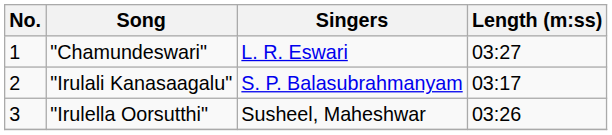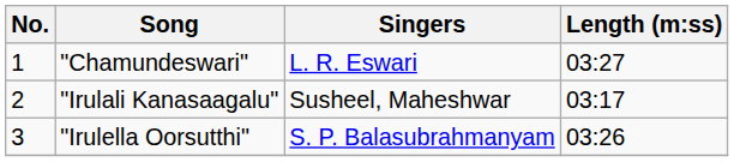 <table class="wikitable" style="font-size:95%;">
 <tr>
 <th>No.</th>
 <th>Song</th>
 <th>Singers</th>
 <th>Length (m:ss)</th>
 </tr>
 <tr>
 <td>1</td>
 <td>"Chamundeswari"</td>
 <td><a href='#'>L. R. Eswari</a></td>
 <td>03:27</td>
 </tr>
 <tr>
 <td>2</td>
 <td>"Irulali Kanasaagalu"</td>
-<td><a href='#'>S. P. Balasubrahmanyam</a></td>
+<td>Susheel, Maheshwar</td>
 <td>03:17</td>
 </tr>
 <tr>
 <td>3</td>
 <td>"Irulella Oorsutthi"</td>
-<td>Susheel, Maheshwar</td>
+<td><a href='#'>S. P. Balasubrahmanyam</a></td>
 <td>03:26</td>
 </tr>
 <tr>
 </tr>
 </table>
